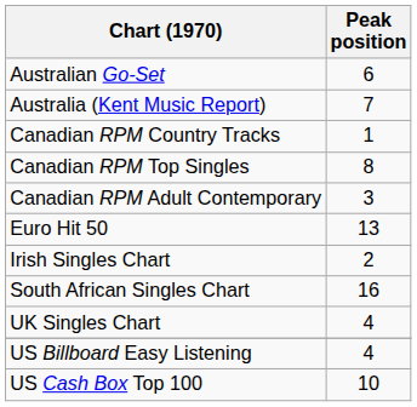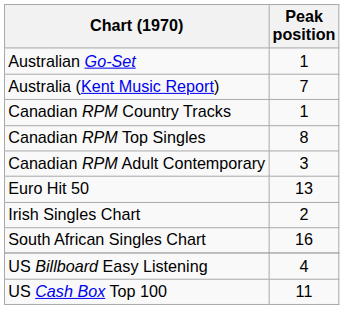 <table class="wikitable sortable">
 <tr>
 <th align="left">Chart (1970)</th>
 <th style="text-align:center;">Peak<br>position</th>
 </tr>
 <tr>
 <td>Australian <em><a href='#'>Go-Set</a></em> </td>
-<td style="text-align:center;">6</td>
+<td style="text-align:center;">1</td>
 </tr>
 <tr>
 <td>Australia (<a href='#'>Kent Music Report</a>)</td>
 <td style="text-align:center;">7</td>
 </tr>
 <tr>
 <td align="left">Canadian <em>RPM</em> Country Tracks</td>
 <td style="text-align:center;">1</td>
 </tr>
 <tr>
 <td align="left">Canadian <em>RPM</em> Top Singles</td>
 <td style="text-align:center;">8</td>
 </tr>
 <tr>
 <td align="left">Canadian <em>RPM</em> Adult Contemporary</td>
 <td style="text-align:center;">3</td>
 </tr>
 <tr>
 <td align="left">Euro Hit 50</td>
 <td style="text-align:center;">13</td>
 </tr>
 <tr>
 <td align="left">Irish Singles Chart</td>
 <td style="text-align:center;">2</td>
 </tr>
 <tr>
 <td align="left">South African Singles Chart</td>
 <td style="text-align:center;">16</td>
 </tr>
 <tr>
-<td align="left">UK Singles Chart</td>
-<td style="text-align:center;">4</td>
-</tr>
-<tr>
 </tr>
 <tr>
 </tr>
 <tr>
 <td align="left">US <em>Billboard</em> Easy Listening</td>
 <td style="text-align:center;">4</td>
 </tr>
 <tr>
 <td>US <a href='#'><em>Cash Box</em></a> Top 100</td>
-<td align="center">10</td>
+<td align="center">11</td>
 </tr>
 </table>
